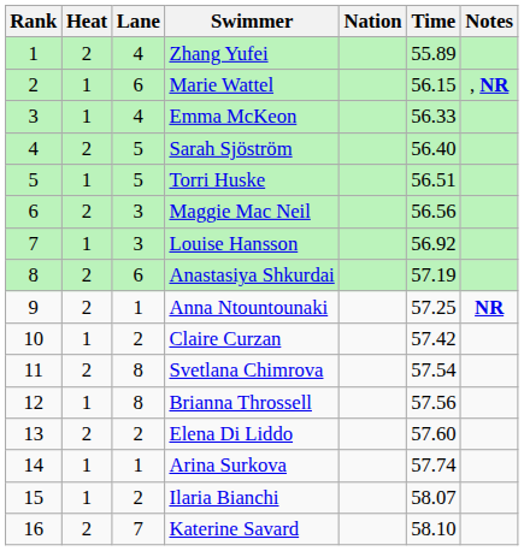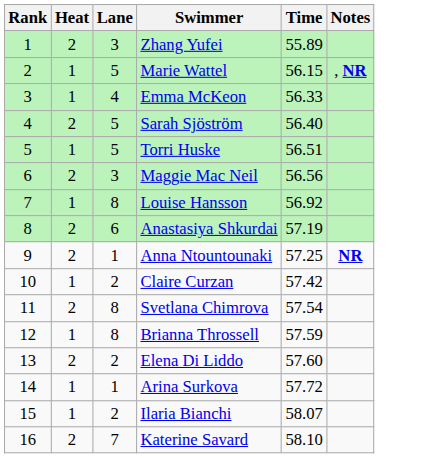 <table class="wikitable sortable" style="text-align:center">
 <tr>
 <th>Rank</th>
 <th>Heat</th>
 <th>Lane</th>
 <th>Swimmer</th>
-<th>Nation</th>
 <th>Time</th>
 <th>Notes</th>
 </tr>
 <tr bgcolor=#bbf3bb>
 <td>1</td>
 <td>2</td>
-<td>4</td>
+<td>3</td>
 <td align=left><a href='#'>Zhang Yufei</a></td>
-<td align=left></td>
 <td>55.89</td>
 <td></td>
 </tr>
 <tr bgcolor=#bbf3bb>
 <td>2</td>
 <td>1</td>
-<td>6</td>
+<td>5</td>
 <td align=left><a href='#'>Marie Wattel</a></td>
-<td align=left></td>
 <td>56.15</td>
 <td>, <strong><a href='#'>NR</a></strong></td>
 </tr>
 <tr bgcolor=#bbf3bb>
 <td>3</td>
 <td>1</td>
 <td>4</td>
 <td align=left><a href='#'>Emma McKeon</a></td>
-<td align=left></td>
 <td>56.33</td>
 <td></td>
 </tr>
 <tr bgcolor=#bbf3bb>
 <td>4</td>
 <td>2</td>
 <td>5</td>
 <td align=left><a href='#'>Sarah Sjöström</a></td>
-<td align=left></td>
 <td>56.40</td>
 <td></td>
 </tr>
 <tr bgcolor=#bbf3bb>
 <td>5</td>
 <td>1</td>
 <td>5</td>
 <td align=left><a href='#'>Torri Huske</a></td>
-<td align=left></td>
 <td>56.51</td>
 <td></td>
 </tr>
 <tr bgcolor=#bbf3bb>
 <td>6</td>
 <td>2</td>
 <td>3</td>
 <td align=left><a href='#'>Maggie Mac Neil</a></td>
-<td align=left></td>
 <td>56.56</td>
 <td></td>
 </tr>
 <tr bgcolor=#bbf3bb>
 <td>7</td>
 <td>1</td>
-<td>3</td>
+<td>8</td>
 <td align=left><a href='#'>Louise Hansson</a></td>
-<td align=left></td>
 <td>56.92</td>
 <td></td>
 </tr>
 <tr bgcolor=#bbf3bb>
 <td>8</td>
 <td>2</td>
 <td>6</td>
 <td align=left><a href='#'>Anastasiya Shkurdai</a></td>
-<td align=left></td>
 <td>57.19</td>
 <td></td>
 </tr>
 <tr>
 <td>9</td>
 <td>2</td>
 <td>1</td>
 <td align=left><a href='#'>Anna Ntountounaki</a></td>
-<td align=left></td>
 <td>57.25</td>
 <td><strong><a href='#'>NR</a></strong></td>
 </tr>
 <tr>
 <td>10</td>
 <td>1</td>
 <td>2</td>
 <td align=left><a href='#'>Claire Curzan</a></td>
-<td align=left></td>
 <td>57.42</td>
 <td></td>
 </tr>
 <tr>
 <td>11</td>
 <td>2</td>
 <td>8</td>
 <td align=left><a href='#'>Svetlana Chimrova</a></td>
-<td align=left></td>
 <td>57.54</td>
 <td></td>
 </tr>
 <tr>
 <td>12</td>
 <td>1</td>
 <td>8</td>
 <td align=left><a href='#'>Brianna Throssell</a></td>
-<td align=left></td>
-<td>57.56</td>
+<td>57.59</td>
 <td></td>
 </tr>
 <tr>
 <td>13</td>
 <td>2</td>
 <td>2</td>
 <td align=left><a href='#'>Elena Di Liddo</a></td>
-<td align=left></td>
 <td>57.60</td>
 <td></td>
 </tr>
 <tr>
 <td>14</td>
 <td>1</td>
 <td>1</td>
 <td align=left><a href='#'>Arina Surkova</a></td>
-<td align=left></td>
-<td>57.74</td>
+<td>57.72</td>
 <td></td>
 </tr>
 <tr>
 <td>15</td>
 <td>1</td>
 <td>2</td>
 <td align=left><a href='#'>Ilaria Bianchi</a></td>
-<td align=left></td>
 <td>58.07</td>
 <td></td>
 </tr>
 <tr>
 <td>16</td>
 <td>2</td>
 <td>7</td>
 <td align=left><a href='#'>Katerine Savard</a></td>
-<td align=left></td>
 <td>58.10</td>
 <td></td>
 </tr>
 </table>
